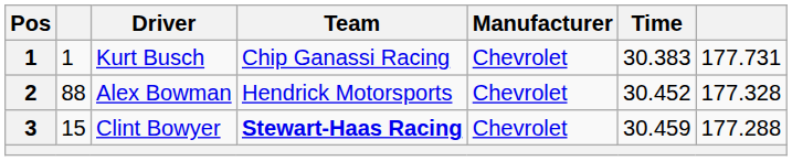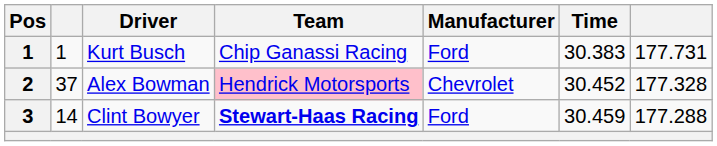 <table class="wikitable" style="font-size:95%">
 <tr>
 <th>Pos</th>
 <th></th>
 <th>Driver</th>
 <th>Team</th>
 <th>Manufacturer</th>
 <th>Time</th>
 <th></th>
 </tr>
 <tr>
 <th>1</th>
 <td>1</td>
 <td><a href='#'>Kurt Busch</a></td>
 <td><a href='#'>Chip Ganassi Racing</a></td>
-<td><a href='#'>Chevrolet</a></td>
+<td><a href='#'>Ford</a></td>
 <td>30.383</td>
 <td>177.731</td>
 </tr>
 <tr>
 <th>2</th>
-<td>88</td>
+<td>37</td>
 <td><a href='#'>Alex Bowman</a></td>
-<td><a href='#'>Hendrick Motorsports</a></td>
+<td style="background: pink;"><a href='#'>Hendrick Motorsports</a></td>
 <td><a href='#'>Chevrolet</a></td>
 <td>30.452</td>
 <td>177.328</td>
 </tr>
 <tr>
 <th>3</th>
-<td>15</td>
+<td>14</td>
 <td><a href='#'>Clint Bowyer</a></td>
 <td><strong><a href='#'>Stewart-Haas Racing</a></strong></td>
-<td><a href='#'>Chevrolet</a></td>
+<td><a href='#'>Ford</a></td>
 <td>30.459</td>
 <td>177.288</td>
 </tr>
 <tr>
 <th colspan="7"></th>
 </tr>
 </table>
